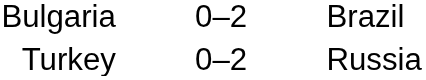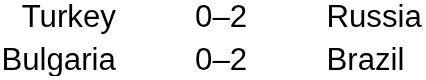 <table style="text-align:center">
 <tr>
 <th width=200></th>
 <th width=100></th>
 <th width=200></th>
 </tr>
 <tr>
+<td align=right>Turkey</td>
+<td>0–2</td>
+<td align=left>Russia</td>
+</tr>
+<tr>
 <td align=right>Bulgaria</td>
 <td>0–2</td>
 <td align=left>Brazil</td>
 </tr>
 <tr>
-<td align=right>Turkey</td>
-<td>0–2</td>
-<td align=left>Russia</td>
-</tr>
-<tr>
 </tr>
 </table>
